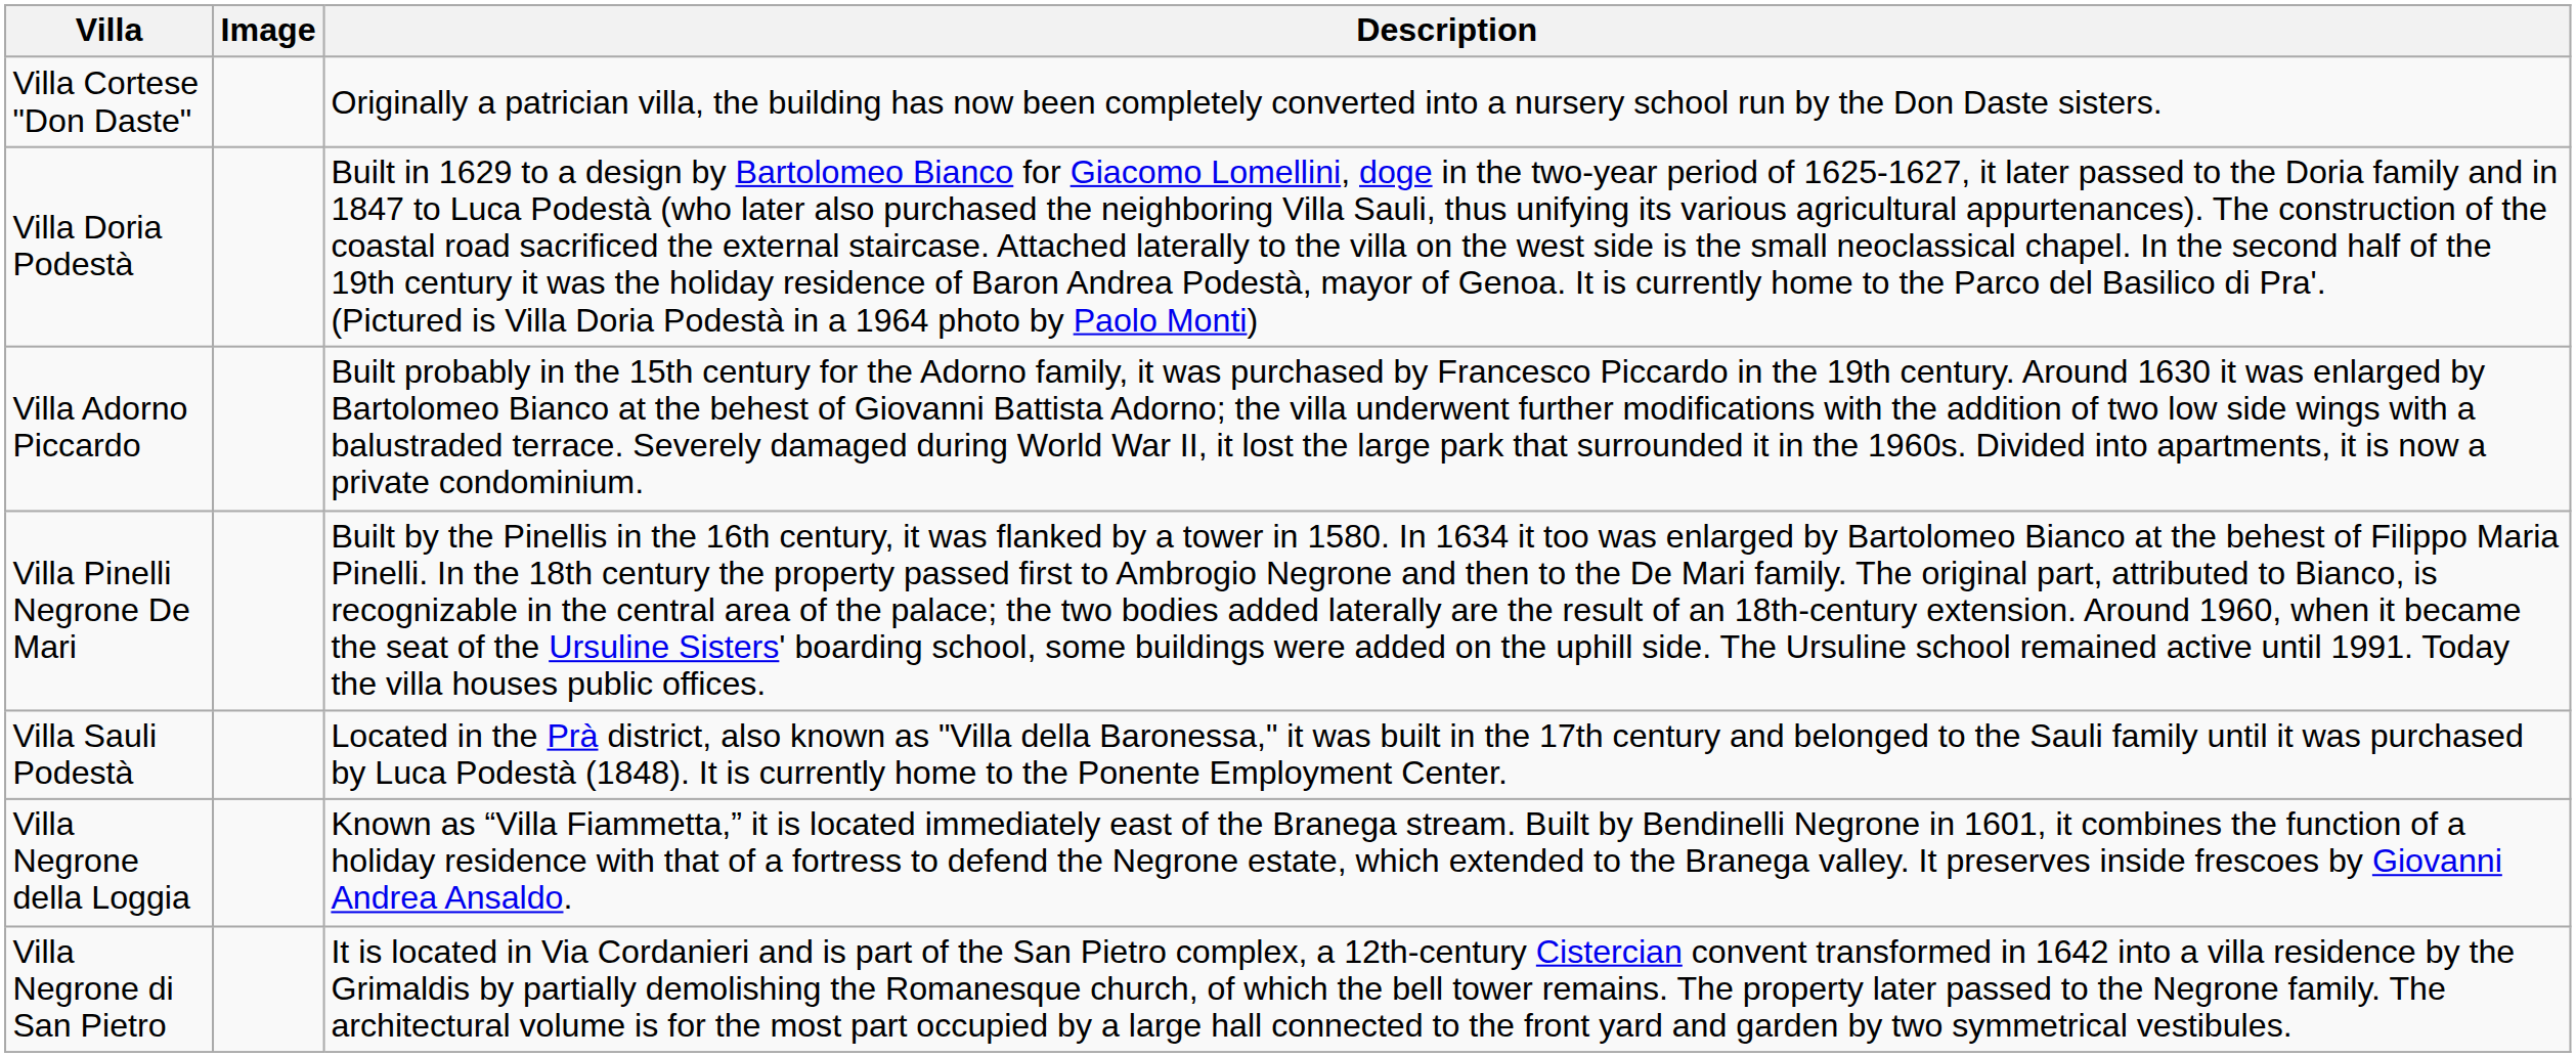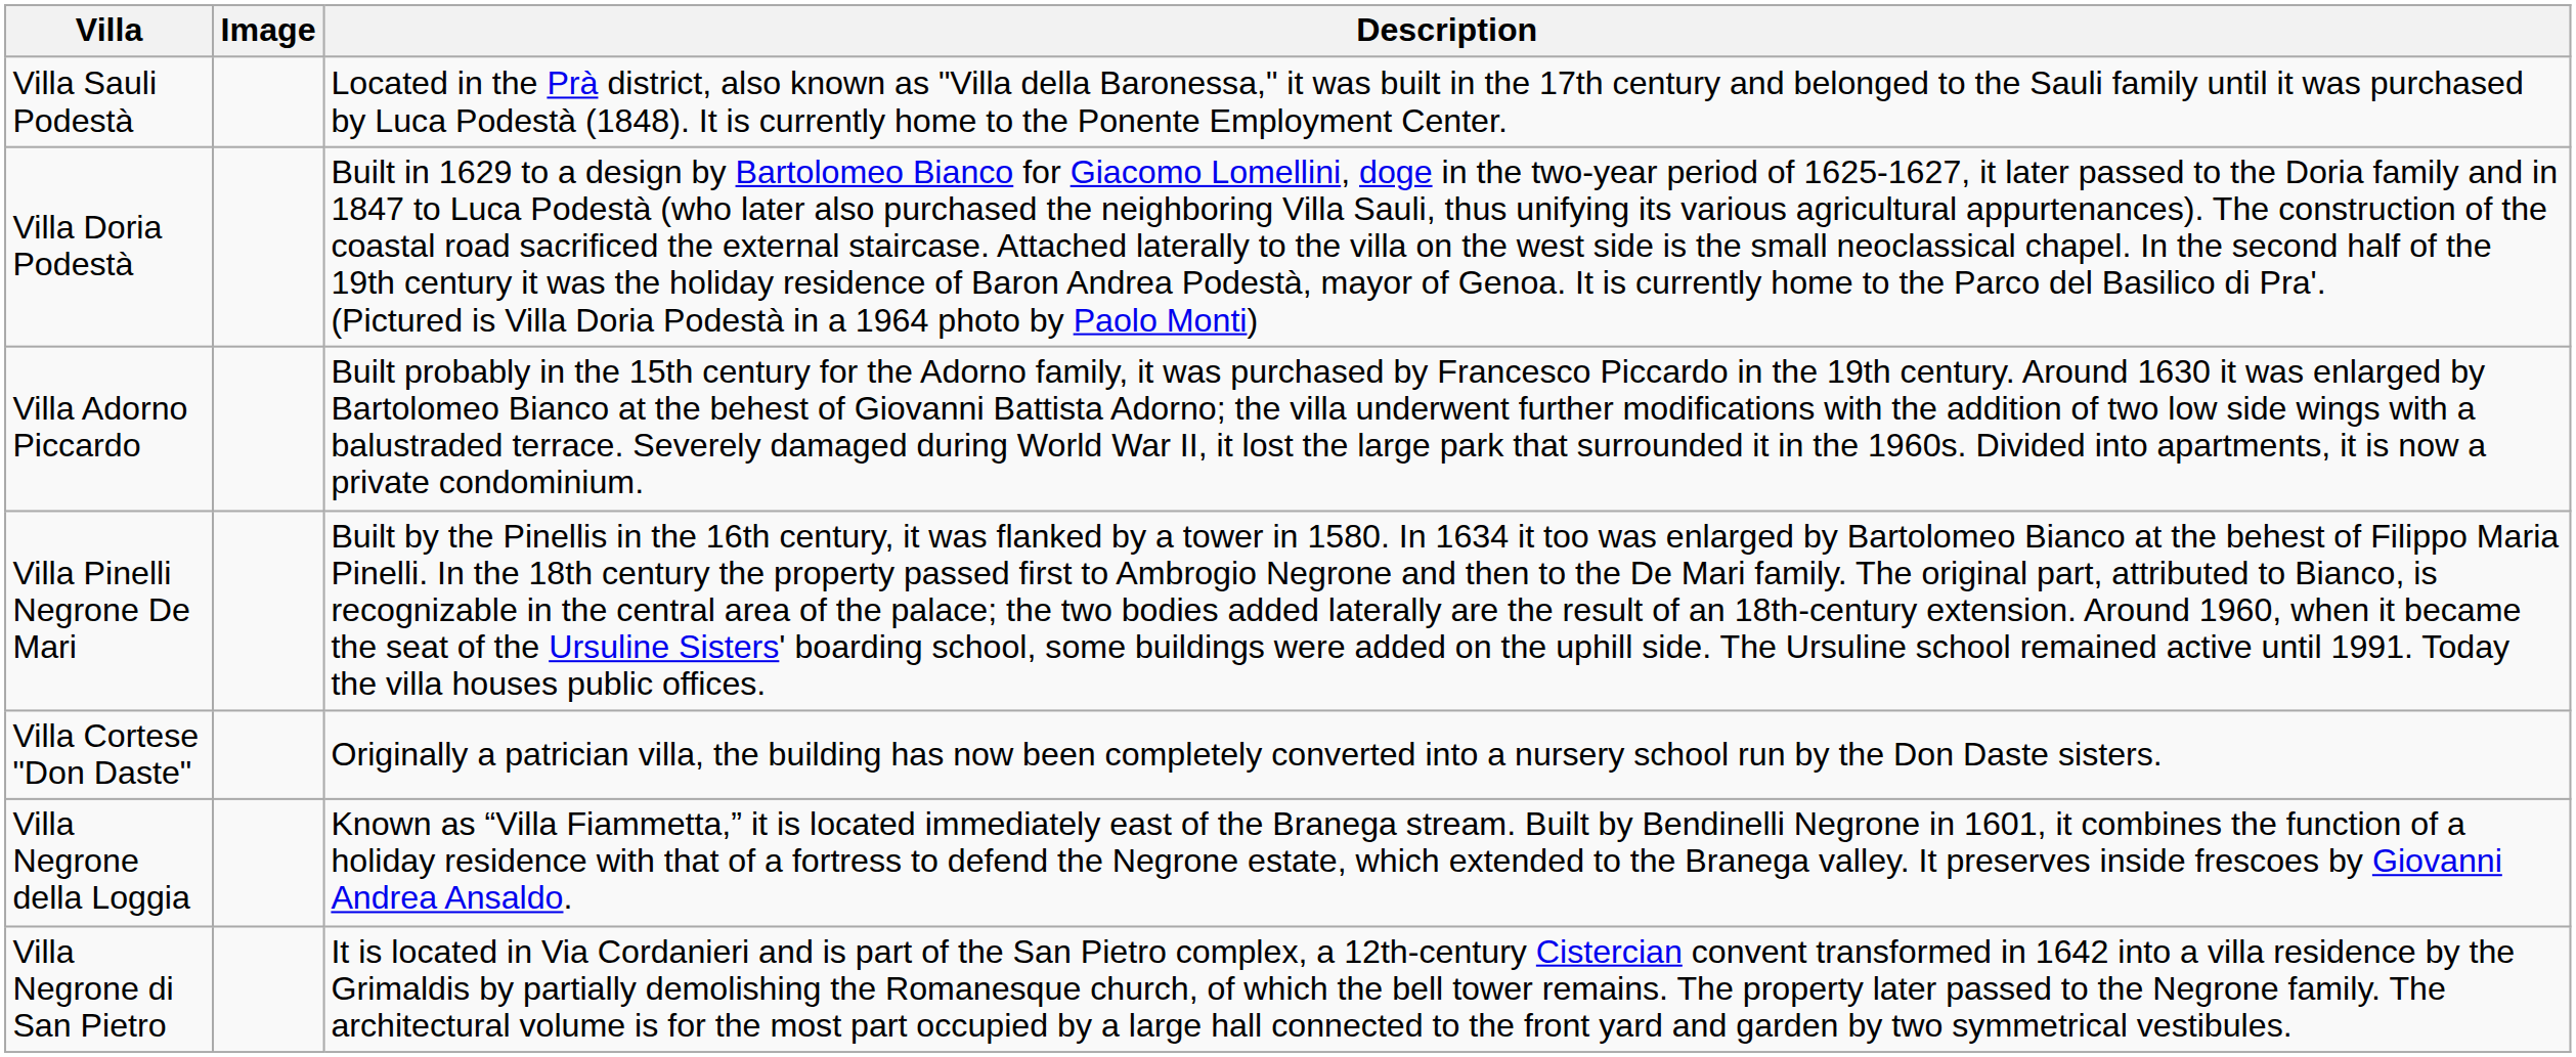 <table class="wikitable sortable">
 <tr>
 <th>Villa</th>
 <th>Image</th>
 <th>Description</th>
 </tr>
 <tr>
-<td>Villa Cortese "Don Daste"</td>
+<td>Villa Sauli Podestà</td>
 <td></td>
-<td>Originally a patrician villa, the building has now been completely converted into a nursery school run by the Don Daste sisters.</td>
+<td>Located in the <a href='#'>Prà</a> district, also known as "Villa della Baronessa," it was built in the 17th century and belonged to the Sauli family until it was purchased by Luca Podestà (1848). It is currently home to the Ponente Employment Center.</td>
 </tr>
 <tr>
 <td>Villa Doria Podestà</td>
 <td></td>
 <td>Built in 1629 to a design by <a href='#'>Bartolomeo Bianco</a> for <a href='#'>Giacomo Lomellini</a>, <a href='#'>doge</a> in the two-year period of 1625-1627, it later passed to the Doria family and in 1847 to Luca Podestà (who later also purchased the neighboring Villa Sauli, thus unifying its various agricultural appurtenances). The construction of the coastal road sacrificed the external staircase. Attached laterally to the villa on the west side is the small neoclassical chapel. In the second half of the 19th century it was the holiday residence of Baron Andrea Podestà, mayor of Genoa. It is currently home to the Parco del Basilico di Pra'.<br>(Pictured is Villa Doria Podestà in a 1964 photo by <a href='#'>Paolo Monti</a>)</td>
 </tr>
 <tr>
 <td>Villa Adorno Piccardo</td>
 <td></td>
 <td>Built probably in the 15th century for the Adorno family, it was purchased by Francesco Piccardo in the 19th century. Around 1630 it was enlarged by Bartolomeo Bianco at the behest of Giovanni Battista Adorno; the villa underwent further modifications with the addition of two low side wings with a balustraded terrace. Severely damaged during World War II, it lost the large park that surrounded it in the 1960s. Divided into apartments, it is now a private condominium.</td>
 </tr>
 <tr>
 <td>Villa Pinelli Negrone De Mari</td>
 <td></td>
 <td>Built by the Pinellis in the 16th century, it was flanked by a tower in 1580. In 1634 it too was enlarged by Bartolomeo Bianco at the behest of Filippo Maria Pinelli. In the 18th century the property passed first to Ambrogio Negrone and then to the De Mari family. The original part, attributed to Bianco, is recognizable in the central area of the palace; the two bodies added laterally are the result of an 18th-century extension. Around 1960, when it became the seat of the <a href='#'>Ursuline Sisters</a>' boarding school, some buildings were added on the uphill side. The Ursuline school remained active until 1991. Today the villa houses public offices.</td>
 </tr>
 <tr>
-<td>Villa Sauli Podestà</td>
+<td>Villa Cortese "Don Daste"</td>
 <td></td>
-<td>Located in the <a href='#'>Prà</a> district, also known as "Villa della Baronessa," it was built in the 17th century and belonged to the Sauli family until it was purchased by Luca Podestà (1848). It is currently home to the Ponente Employment Center.</td>
+<td>Originally a patrician villa, the building has now been completely converted into a nursery school run by the Don Daste sisters.</td>
 </tr>
 <tr>
 <td>Villa Negrone della Loggia</td>
 <td></td>
 <td>Known as “Villa Fiammetta,” it is located immediately east of the Branega stream. Built by Bendinelli Negrone in 1601, it combines the function of a holiday residence with that of a fortress to defend the Negrone estate, which extended to the Branega valley. It preserves inside frescoes by <a href='#'>Giovanni Andrea Ansaldo</a>.</td>
 </tr>
 <tr>
 <td>Villa Negrone di San Pietro</td>
 <td></td>
 <td>It is located in Via Cordanieri and is part of the San Pietro complex, a 12th-century <a href='#'>Cistercian</a> convent transformed in 1642 into a villa residence by the Grimaldis by partially demolishing the Romanesque church, of which the bell tower remains. The property later passed to the Negrone family. The architectural volume is for the most part occupied by a large hall connected to the front yard and garden by two symmetrical vestibules.</td>
 </tr>
 </table>
